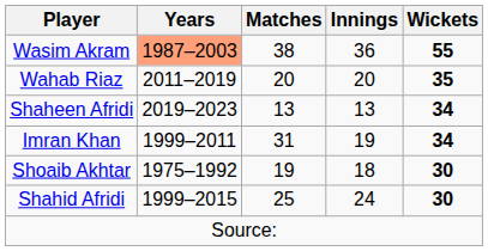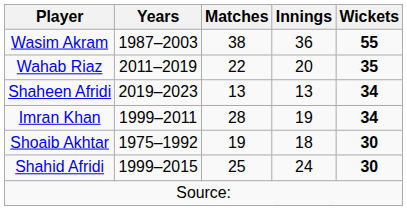 <table class="wikitable sortable" style="text-align:center">
 <tr>
 <th scope="col">Player</th>
 <th scope="col">Years</th>
 <th scope="col">Matches</th>
 <th scope="col">Innings</th>
 <th scope="col">Wickets</th>
 </tr>
 <tr>
 <td><a href='#'>Wasim Akram</a></td>
-<td style="background: lightsalmon;">1987–2003</td>
+<td>1987–2003</td>
 <td>38</td>
 <td>36</td>
 <td><strong>55</strong></td>
 </tr>
 <tr>
 <td><a href='#'>Wahab Riaz</a></td>
 <td>2011–2019</td>
-<td>20</td>
+<td>22</td>
 <td>20</td>
 <td><strong>35</strong></td>
 </tr>
 <tr>
 <td><a href='#'>Shaheen Afridi</a></td>
 <td>2019–2023</td>
 <td>13</td>
 <td>13</td>
 <td><strong>34</strong></td>
 </tr>
 <tr>
 <td><a href='#'>Imran Khan</a></td>
 <td>1999–2011</td>
-<td>31</td>
+<td>28</td>
 <td>19</td>
 <td><strong>34</strong></td>
 </tr>
 <tr>
 <td><a href='#'>Shoaib Akhtar</a></td>
 <td>1975–1992</td>
 <td>19</td>
 <td>18</td>
 <td><strong>30</strong></td>
 </tr>
 <tr>
 <td><a href='#'>Shahid Afridi</a></td>
 <td>1999–2015</td>
 <td>25</td>
 <td>24</td>
 <td><strong>30</strong></td>
 </tr>
 <tr>
 <td colspan="5">Source:</td>
 </tr>
 </table>
